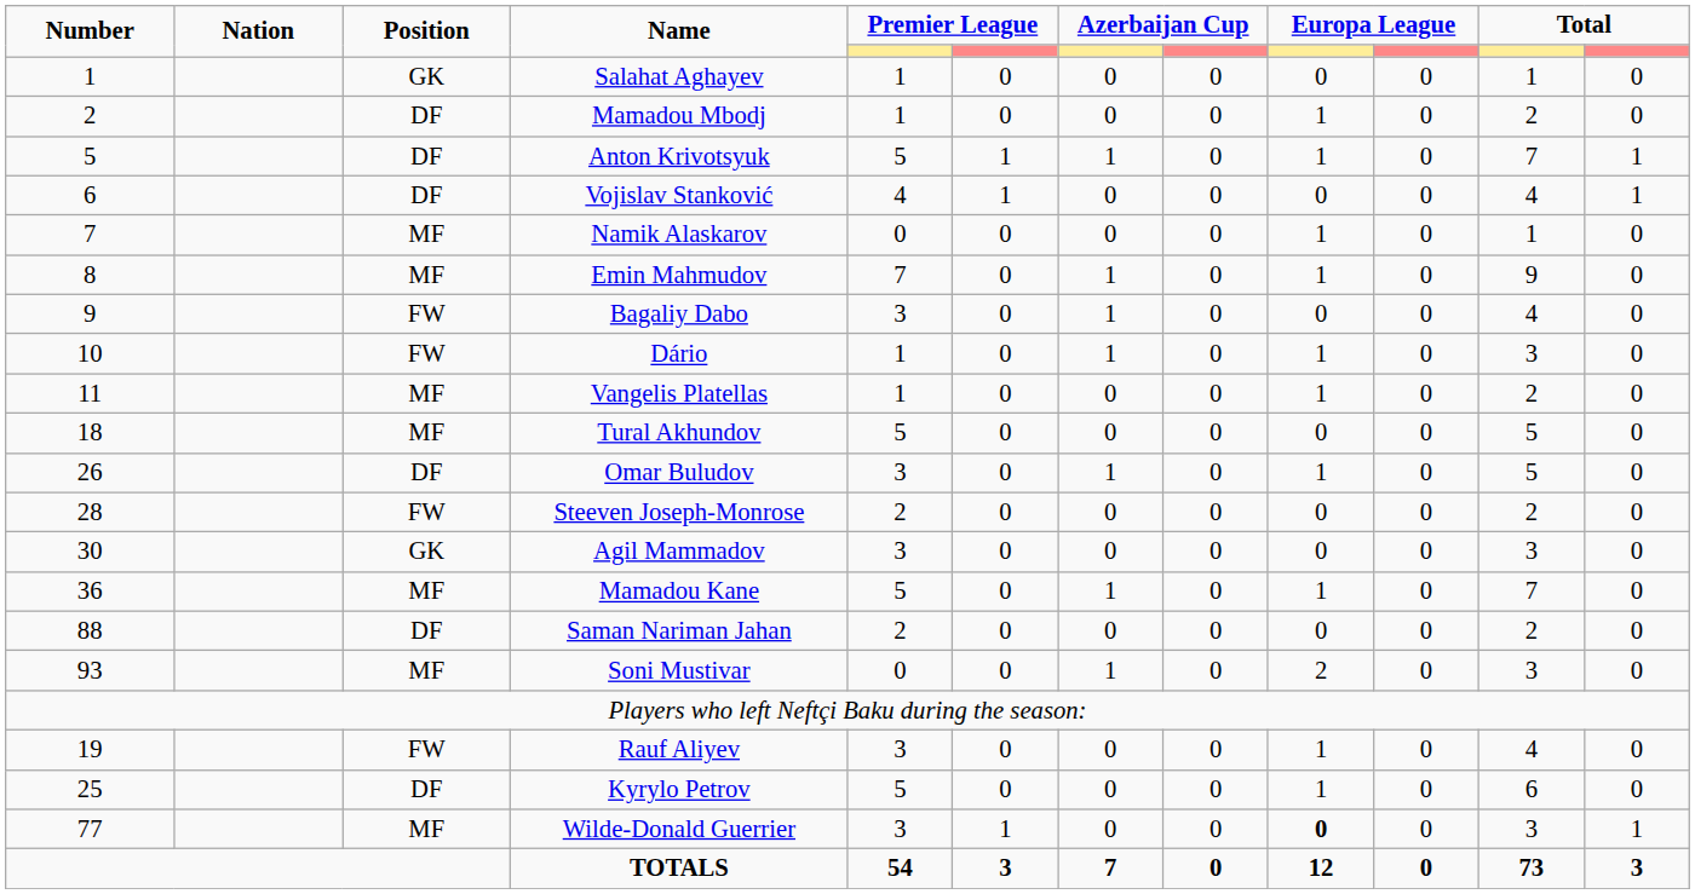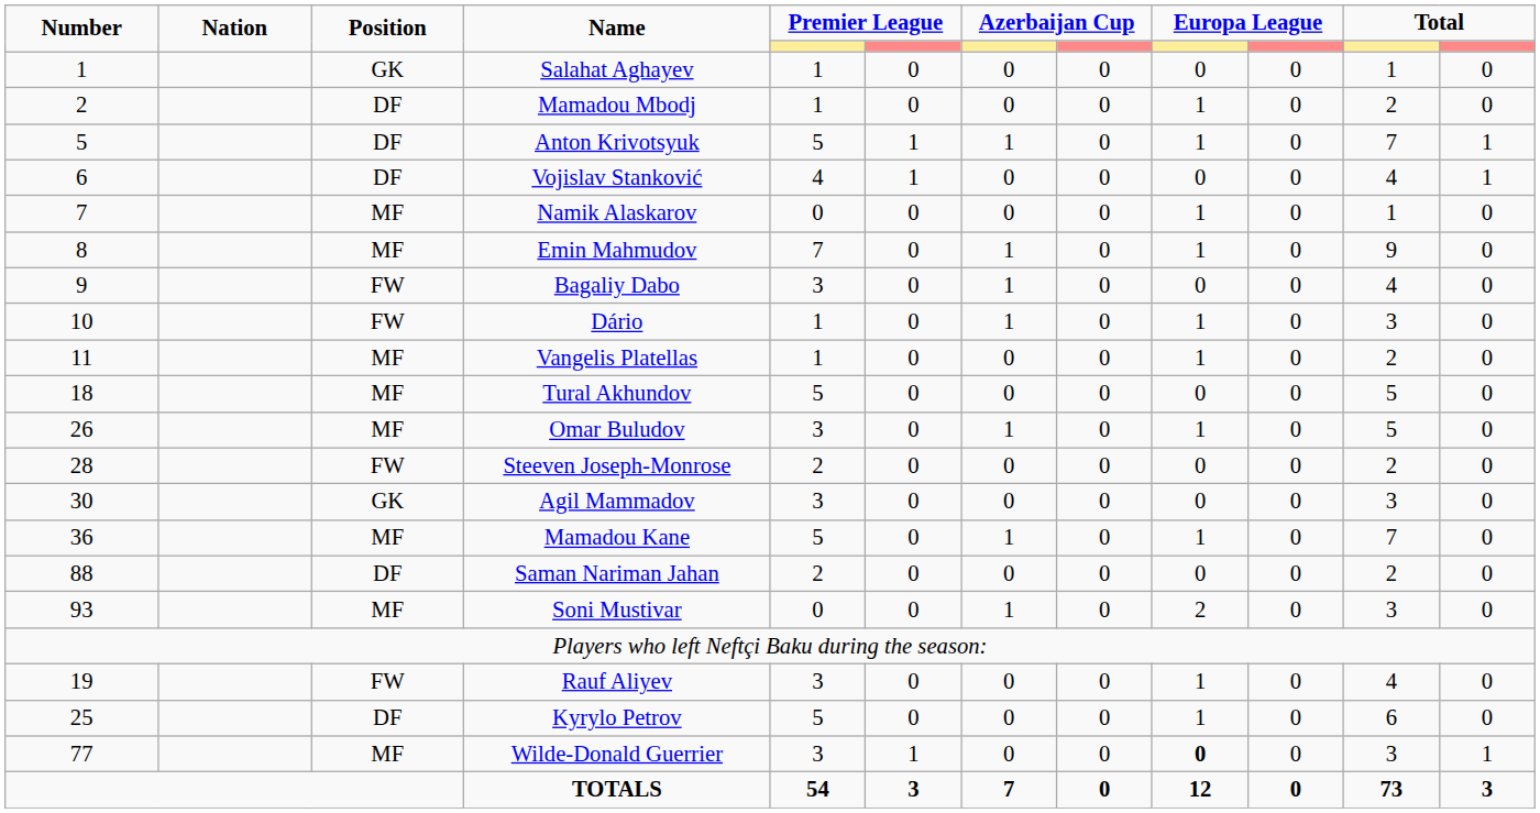 <table class="wikitable" style="font-size: 100%; text-align: center;">
 <tr>
 <td rowspan="2" width="10%" align="center"><strong>Number</strong></td>
 <td rowspan="2" width="10%" align="center"><strong>Nation</strong></td>
 <td rowspan="2" width="10%" align="center"><strong>Position</strong></td>
 <td rowspan="2" width="20%" align="center"><strong>Name</strong></td>
 <td colspan="2" align="center"><strong><a href='#'>Premier League</a></strong></td>
 <td colspan="2" align="center"><strong><a href='#'>Azerbaijan Cup</a></strong></td>
 <td colspan="2" align="center"><strong><a href='#'>Europa League</a></strong></td>
 <td colspan="2" align="center"><strong>Total</strong></td>
 </tr>
 <tr>
 <th width=60 style="background: #FFEE99"></th>
 <th width=60 style="background: #FF8888"></th>
 <th width=60 style="background: #FFEE99"></th>
 <th width=60 style="background: #FF8888"></th>
 <th width=60 style="background: #FFEE99"></th>
 <th width=60 style="background: #FF8888"></th>
 <th width=60 style="background: #FFEE99"></th>
 <th width=60 style="background: #FF8888"></th>
 </tr>
 <tr>
 <td>1</td>
 <td></td>
 <td>GK</td>
 <td><a href='#'>Salahat Aghayev</a></td>
 <td>1</td>
 <td>0</td>
 <td>0</td>
 <td>0</td>
 <td>0</td>
 <td>0</td>
 <td>1</td>
 <td>0</td>
 </tr>
 <tr>
 <td>2</td>
 <td></td>
 <td>DF</td>
 <td><a href='#'>Mamadou Mbodj</a></td>
 <td>1</td>
 <td>0</td>
 <td>0</td>
 <td>0</td>
 <td>1</td>
 <td>0</td>
 <td>2</td>
 <td>0</td>
 </tr>
 <tr>
 <td>5</td>
 <td></td>
 <td>DF</td>
 <td><a href='#'>Anton Krivotsyuk</a></td>
 <td>5</td>
 <td>1</td>
 <td>1</td>
 <td>0</td>
 <td>1</td>
 <td>0</td>
 <td>7</td>
 <td>1</td>
 </tr>
 <tr>
 <td>6</td>
 <td></td>
 <td>DF</td>
 <td><a href='#'>Vojislav Stanković</a></td>
 <td>4</td>
 <td>1</td>
 <td>0</td>
 <td>0</td>
 <td>0</td>
 <td>0</td>
 <td>4</td>
 <td>1</td>
 </tr>
 <tr>
 <td>7</td>
 <td></td>
 <td>MF</td>
 <td><a href='#'>Namik Alaskarov</a></td>
 <td>0</td>
 <td>0</td>
 <td>0</td>
 <td>0</td>
 <td>1</td>
 <td>0</td>
 <td>1</td>
 <td>0</td>
 </tr>
 <tr>
 <td>8</td>
 <td></td>
 <td>MF</td>
 <td><a href='#'>Emin Mahmudov</a></td>
 <td>7</td>
 <td>0</td>
 <td>1</td>
 <td>0</td>
 <td>1</td>
 <td>0</td>
 <td>9</td>
 <td>0</td>
 </tr>
 <tr>
 <td>9</td>
 <td></td>
 <td>FW</td>
 <td><a href='#'>Bagaliy Dabo</a></td>
 <td>3</td>
 <td>0</td>
 <td>1</td>
 <td>0</td>
 <td>0</td>
 <td>0</td>
 <td>4</td>
 <td>0</td>
 </tr>
 <tr>
 <td>10</td>
 <td></td>
 <td>FW</td>
 <td><a href='#'>Dário</a></td>
 <td>1</td>
 <td>0</td>
 <td>1</td>
 <td>0</td>
 <td>1</td>
 <td>0</td>
 <td>3</td>
 <td>0</td>
 </tr>
 <tr>
 <td>11</td>
 <td></td>
 <td>MF</td>
 <td><a href='#'>Vangelis Platellas</a></td>
 <td>1</td>
 <td>0</td>
 <td>0</td>
 <td>0</td>
 <td>1</td>
 <td>0</td>
 <td>2</td>
 <td>0</td>
 </tr>
 <tr>
 <td>18</td>
 <td></td>
 <td>MF</td>
 <td><a href='#'>Tural Akhundov</a></td>
 <td>5</td>
 <td>0</td>
 <td>0</td>
 <td>0</td>
 <td>0</td>
 <td>0</td>
 <td>5</td>
 <td>0</td>
 </tr>
 <tr>
 <td>26</td>
 <td></td>
-<td>DF</td>
+<td>MF</td>
 <td><a href='#'>Omar Buludov</a></td>
 <td>3</td>
 <td>0</td>
 <td>1</td>
 <td>0</td>
 <td>1</td>
 <td>0</td>
 <td>5</td>
 <td>0</td>
 </tr>
 <tr>
 <td>28</td>
 <td></td>
 <td>FW</td>
 <td><a href='#'>Steeven Joseph-Monrose</a></td>
 <td>2</td>
 <td>0</td>
 <td>0</td>
 <td>0</td>
 <td>0</td>
 <td>0</td>
 <td>2</td>
 <td>0</td>
 </tr>
 <tr>
 <td>30</td>
 <td></td>
 <td>GK</td>
 <td><a href='#'>Agil Mammadov</a></td>
 <td>3</td>
 <td>0</td>
 <td>0</td>
 <td>0</td>
 <td>0</td>
 <td>0</td>
 <td>3</td>
 <td>0</td>
 </tr>
 <tr>
 <td>36</td>
 <td></td>
 <td>MF</td>
 <td><a href='#'>Mamadou Kane</a></td>
 <td>5</td>
 <td>0</td>
 <td>1</td>
 <td>0</td>
 <td>1</td>
 <td>0</td>
 <td>7</td>
 <td>0</td>
 </tr>
 <tr>
 <td>88</td>
 <td></td>
 <td>DF</td>
 <td><a href='#'>Saman Nariman Jahan</a></td>
 <td>2</td>
 <td>0</td>
 <td>0</td>
 <td>0</td>
 <td>0</td>
 <td>0</td>
 <td>2</td>
 <td>0</td>
 </tr>
 <tr>
 <td>93</td>
 <td></td>
 <td>MF</td>
 <td><a href='#'>Soni Mustivar</a></td>
 <td>0</td>
 <td>0</td>
 <td>1</td>
 <td>0</td>
 <td>2</td>
 <td>0</td>
 <td>3</td>
 <td>0</td>
 </tr>
 <tr>
 <td colspan="14"><em>Players who left Neftçi Baku during the season:</em></td>
 </tr>
 <tr>
 <td>19</td>
 <td></td>
 <td>FW</td>
 <td><a href='#'>Rauf Aliyev</a></td>
 <td>3</td>
 <td>0</td>
 <td>0</td>
 <td>0</td>
 <td>1</td>
 <td>0</td>
 <td>4</td>
 <td>0</td>
 </tr>
 <tr>
 <td>25</td>
 <td></td>
 <td>DF</td>
 <td><a href='#'>Kyrylo Petrov</a></td>
 <td>5</td>
 <td>0</td>
 <td>0</td>
 <td>0</td>
 <td>1</td>
 <td>0</td>
 <td>6</td>
 <td>0</td>
 </tr>
 <tr>
 <td>77</td>
 <td></td>
 <td>MF</td>
 <td><a href='#'>Wilde-Donald Guerrier</a></td>
 <td>3</td>
 <td>1</td>
 <td>0</td>
 <td>0</td>
 <td><strong>0</strong></td>
 <td>0</td>
 <td>3</td>
 <td>1</td>
 </tr>
 <tr>
 <td colspan="3"></td>
 <td><strong>TOTALS</strong></td>
 <td><strong>54</strong></td>
 <td><strong>3</strong></td>
 <td><strong>7</strong></td>
 <td><strong>0</strong></td>
 <td><strong>12</strong></td>
 <td><strong>0</strong></td>
 <td><strong>73</strong></td>
 <td><strong>3</strong></td>
 </tr>
 </table>
